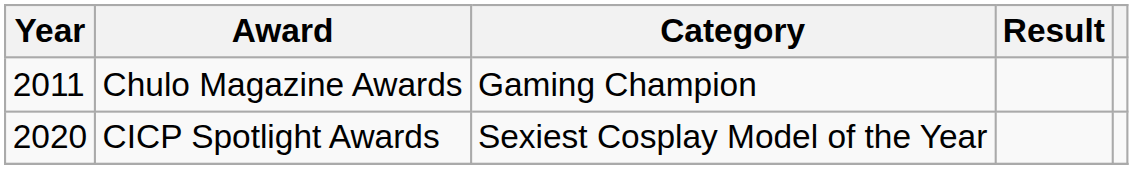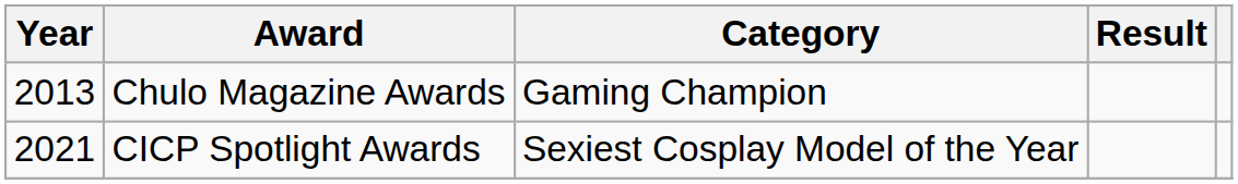 <table class="wikitable sortable">
 <tr>
 <th>Year</th>
 <th>Award</th>
 <th>Category</th>
 <th>Result</th>
 <th></th>
 </tr>
 <tr>
-<td>2011</td>
+<td>2013</td>
 <td>Chulo Magazine Awards</td>
 <td>Gaming Champion</td>
 <td></td>
 <td></td>
 </tr>
 <tr>
-<td>2020</td>
+<td>2021</td>
 <td>CICP Spotlight Awards</td>
 <td>Sexiest Cosplay Model of the Year</td>
 <td></td>
 <td></td>
 </tr>
 <tr>
 </tr>
 </table>
